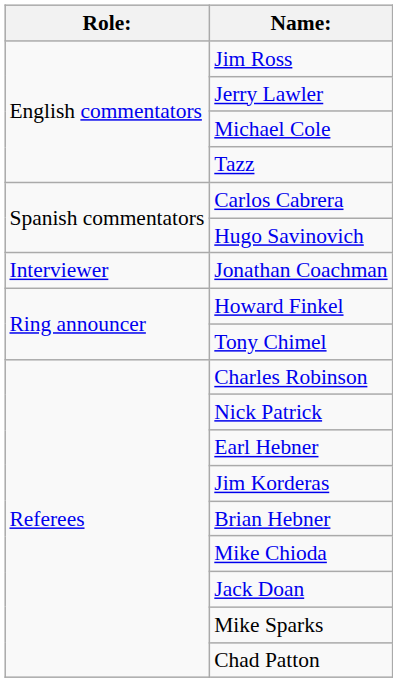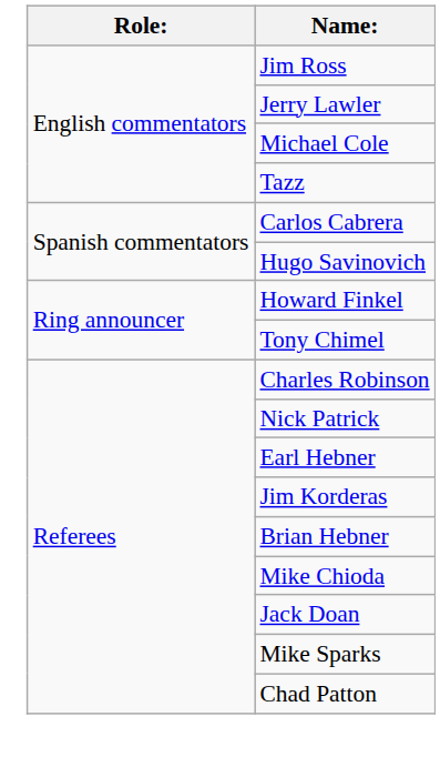 <table class=wikitable style="font-size:90%; margin: 0.5em 0 0.5em 1em; float: right; clear: right;">
 <tr>
 <th>Role:</th>
 <th>Name:</th>
 </tr>
 <tr>
 <td rowspan=4>English <a href='#'>commentators</a></td>
 <td><a href='#'>Jim Ross</a> </td>
 </tr>
 <tr>
 <td><a href='#'>Jerry Lawler</a> </td>
 </tr>
 <tr>
 <td><a href='#'>Michael Cole</a> </td>
 </tr>
 <tr>
 <td><a href='#'>Tazz</a> </td>
 </tr>
 <tr>
 <td rowspan=2>Spanish commentators</td>
 <td><a href='#'>Carlos Cabrera</a></td>
 </tr>
 <tr>
 <td><a href='#'>Hugo Savinovich</a></td>
-</tr>
-<tr>
-<td><a href='#'>Interviewer</a></td>
-<td><a href='#'>Jonathan Coachman</a></td>
 </tr>
 <tr>
 <td rowspan=2><a href='#'>Ring announcer</a></td>
 <td><a href='#'>Howard Finkel</a> </td>
 </tr>
 <tr>
 <td><a href='#'>Tony Chimel</a> </td>
 </tr>
 <tr>
 <td rowspan=9><a href='#'>Referees</a></td>
 <td><a href='#'>Charles Robinson</a> </td>
 </tr>
 <tr>
 <td><a href='#'>Nick Patrick</a> </td>
 </tr>
 <tr>
 <td><a href='#'>Earl Hebner</a> </td>
 </tr>
 <tr>
 <td><a href='#'>Jim Korderas</a> </td>
 </tr>
 <tr>
 <td><a href='#'>Brian Hebner</a> </td>
 </tr>
 <tr>
 <td><a href='#'>Mike Chioda</a> </td>
 </tr>
 <tr>
 <td><a href='#'>Jack Doan</a> </td>
 </tr>
 <tr>
 <td>Mike Sparks </td>
 </tr>
 <tr>
 <td>Chad Patton </td>
 </tr>
 </table>
